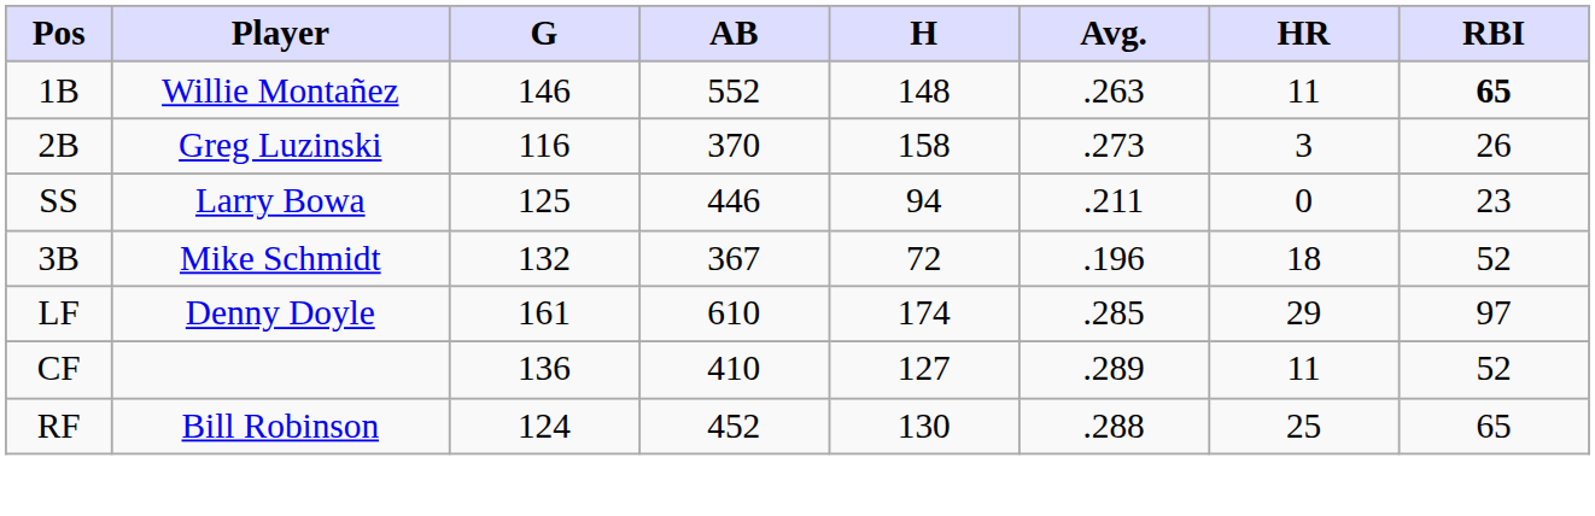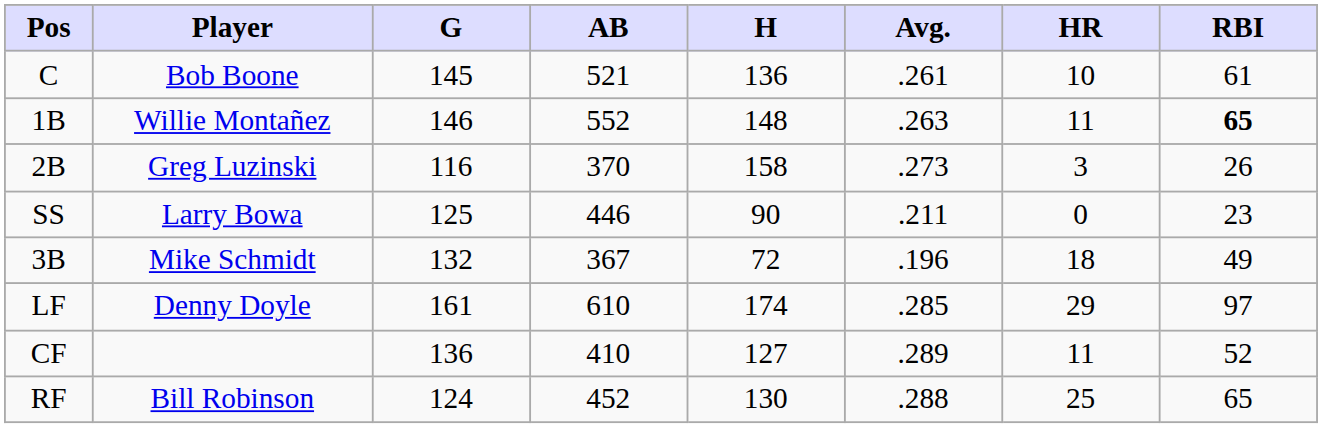 <table class="wikitable sortable">
 <tr>
 <th style="background:#ddf; width:5%;">Pos</th>
 <th style="background:#ddf; width:16%;">Player</th>
 <th style="background:#ddf; width:9%;">G</th>
 <th style="background:#ddf; width:9%;">AB</th>
 <th style="background:#ddf; width:9%;">H</th>
 <th style="background:#ddf; width:9%;">Avg.</th>
 <th style="background:#ddf; width:9%;">HR</th>
 <th style="background:#ddf; width:9%;">RBI</th>
+</tr>
+<tr style="text-align:center;">
+<td>C</td>
+<td><a href='#'>Bob Boone</a></td>
+<td>145</td>
+<td>521</td>
+<td>136</td>
+<td>.261</td>
+<td>10</td>
+<td>61</td>
 </tr>
 <tr align=center>
 <td>1B</td>
 <td><a href='#'>Willie Montañez</a></td>
 <td>146</td>
 <td>552</td>
 <td>148</td>
 <td>.263</td>
 <td>11</td>
 <td><strong>65</strong></td>
 </tr>
 <tr align=center>
 <td>2B</td>
 <td><a href='#'>Greg Luzinski</a></td>
 <td>116</td>
 <td>370</td>
 <td>158</td>
 <td>.273</td>
 <td>3</td>
 <td>26</td>
 </tr>
 <tr align=center>
 <td>SS</td>
 <td><a href='#'>Larry Bowa</a></td>
 <td>125</td>
 <td>446</td>
-<td>94</td>
+<td>90</td>
 <td>.211</td>
 <td>0</td>
 <td>23</td>
 </tr>
 <tr align=center>
 <td>3B</td>
 <td><a href='#'>Mike Schmidt</a></td>
 <td>132</td>
 <td>367</td>
 <td>72</td>
 <td>.196</td>
 <td>18</td>
-<td>52</td>
+<td>49</td>
 </tr>
 <tr align=center>
 <td>LF</td>
 <td><a href='#'>Denny Doyle</a></td>
 <td>161</td>
 <td>610</td>
 <td>174</td>
 <td>.285</td>
 <td>29</td>
 <td>97</td>
 </tr>
 <tr align=center>
 <td>CF</td>
 <td></td>
 <td>136</td>
 <td>410</td>
 <td>127</td>
 <td>.289</td>
 <td>11</td>
 <td>52</td>
 </tr>
 <tr align=center>
 <td>RF</td>
 <td><a href='#'>Bill Robinson</a></td>
 <td>124</td>
 <td>452</td>
 <td>130</td>
 <td>.288</td>
 <td>25</td>
 <td>65</td>
 </tr>
 </table>
